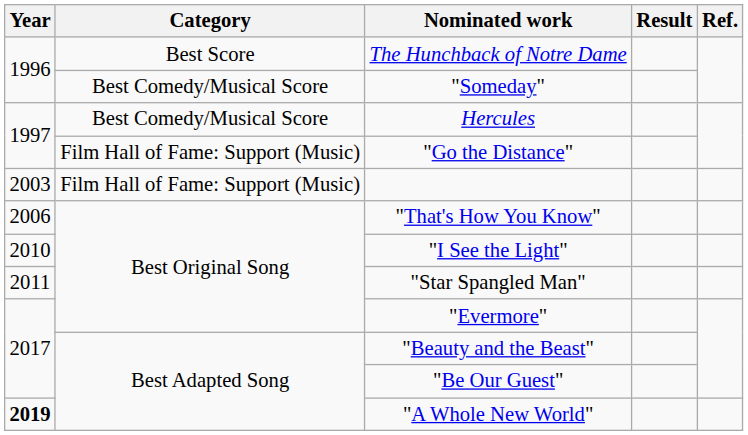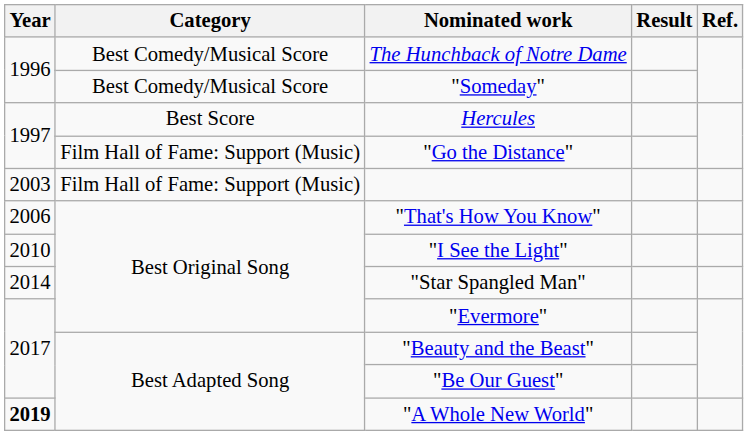 <table class="wikitable plainrowheaders" style="text-align:center;">
 <tr>
 <th>Year</th>
 <th>Category</th>
 <th>Nominated work</th>
 <th>Result</th>
 <th>Ref.</th>
 </tr>
 <tr>
 <td rowspan="2">1996</td>
-<td>Best Score</td>
+<td>Best Comedy/Musical Score</td>
 <td><em><a href='#'>The Hunchback of Notre Dame</a></em> <br> </td>
 <td></td>
 <td rowspan="2"></td>
 </tr>
 <tr>
 <td>Best Comedy/Musical Score</td>
 <td>"<a href='#'>Someday</a>"  <br> </td>
 <td></td>
 </tr>
 <tr>
 <td rowspan="2">1997</td>
-<td>Best Comedy/Musical Score</td>
+<td>Best Score</td>
 <td><em><a href='#'>Hercules</a></em> <br> </td>
 <td></td>
 <td rowspan="2"></td>
 </tr>
 <tr>
 <td>Film Hall of Fame: Support (Music)</td>
 <td>"<a href='#'>Go the Distance</a>"  <br> </td>
 <td></td>
 </tr>
 <tr>
 <td>2003</td>
 <td>Film Hall of Fame: Support (Music)</td>
 <td></td>
 <td></td>
 <td></td>
 </tr>
 <tr>
 <td>2006</td>
 <td rowspan="4">Best Original Song</td>
 <td>"<a href='#'>That's How You Know</a>"  <br> </td>
 <td></td>
 <td></td>
 </tr>
 <tr>
 <td>2010</td>
 <td>"<a href='#'>I See the Light</a>"  <br> </td>
 <td></td>
 <td></td>
 </tr>
 <tr>
-<td>2011</td>
+<td>2014</td>
 <td>"Star Spangled Man"  <br> </td>
 <td></td>
 <td></td>
 </tr>
 <tr>
 <td rowspan="3">2017</td>
 <td>"<a href='#'>Evermore</a>"  <br> </td>
 <td></td>
 <td rowspan="3"></td>
 </tr>
 <tr>
 <td rowspan="3">Best Adapted Song</td>
 <td>"<a href='#'>Beauty and the Beast</a>"  <br> </td>
 <td></td>
 </tr>
 <tr>
 <td>"<a href='#'>Be Our Guest</a>"  <br> </td>
 <td></td>
 </tr>
 <tr>
 <td><strong>2019</strong></td>
 <td>"<a href='#'>A Whole New World</a>"  <br> </td>
 <td></td>
 <td></td>
 </tr>
 </table>
